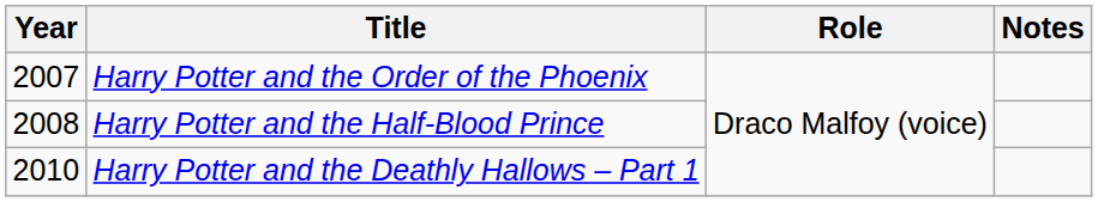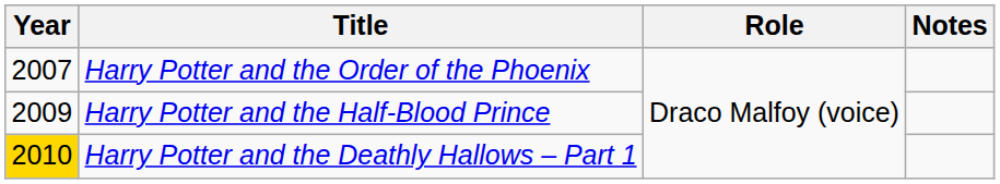 <table class="wikitable sortable">
 <tr>
 <th>Year</th>
 <th>Title</th>
 <th>Role</th>
 <th>Notes</th>
 </tr>
 <tr>
 <td>2007</td>
 <td><em><a href='#'>Harry Potter and the Order of the Phoenix</a></em></td>
 <td rowspan=3>Draco Malfoy (voice)</td>
 <td></td>
 </tr>
 <tr>
-<td>2008</td>
+<td>2009</td>
 <td><em><a href='#'>Harry Potter and the Half-Blood Prince</a></em></td>
 <td></td>
 </tr>
 <tr>
-<td>2010</td>
+<td style="background: gold;">2010</td>
 <td><em><a href='#'>Harry Potter and the Deathly Hallows – Part 1</a></em></td>
 <td></td>
 </tr>
 </table>
